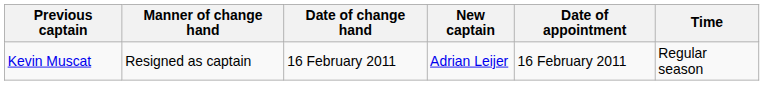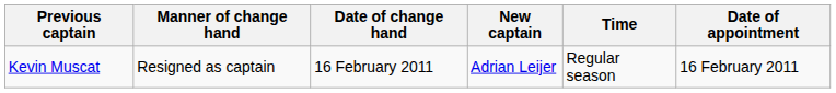 <table class="wikitable">
 <tr>
 <th>Previous captain</th>
 <th>Manner of change hand</th>
 <th>Date of change hand</th>
 <th>New captain</th>
+<th>Time</th>
 <th>Date of appointment</th>
-<th>Time</th>
 </tr>
 <tr>
 <td> <a href='#'>Kevin Muscat</a></td>
 <td>Resigned as captain</td>
 <td>16 February 2011</td>
 <td><a href='#'>Adrian Leijer</a></td>
+<td>Regular season</td>
 <td>16 February 2011</td>
-<td>Regular season</td>
 </tr>
 </table>
